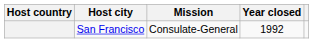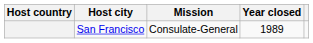 <table class="wikitable plainrowheaders" style="text-align:center;">
 <tr>
 <th scope="col">Host country</th>
 <th scope="col">Host city</th>
 <th scope="col">Mission</th>
 <th scope="col">Year closed</th>
 <th scope="col"></th>
 </tr>
 <tr>
 <th scope="row"></th>
 <td><a href='#'>San Francisco</a></td>
 <td>Consulate-General</td>
-<td>1992</td>
+<td>1989</td>
 <td></td>
 </tr>
 </table>
